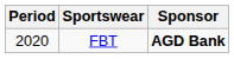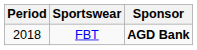 <table class="wikitable" style="text-align: center">
 <tr>
 <th>Period</th>
 <th>Sportswear</th>
 <th>Sponsor</th>
 </tr>
 <tr>
-<td>2020</td>
+<td>2018</td>
 <td> <a href='#'>FBT</a></td>
 <td rowspan=1><strong> AGD Bank</strong></td>
 </tr>
 </table>
